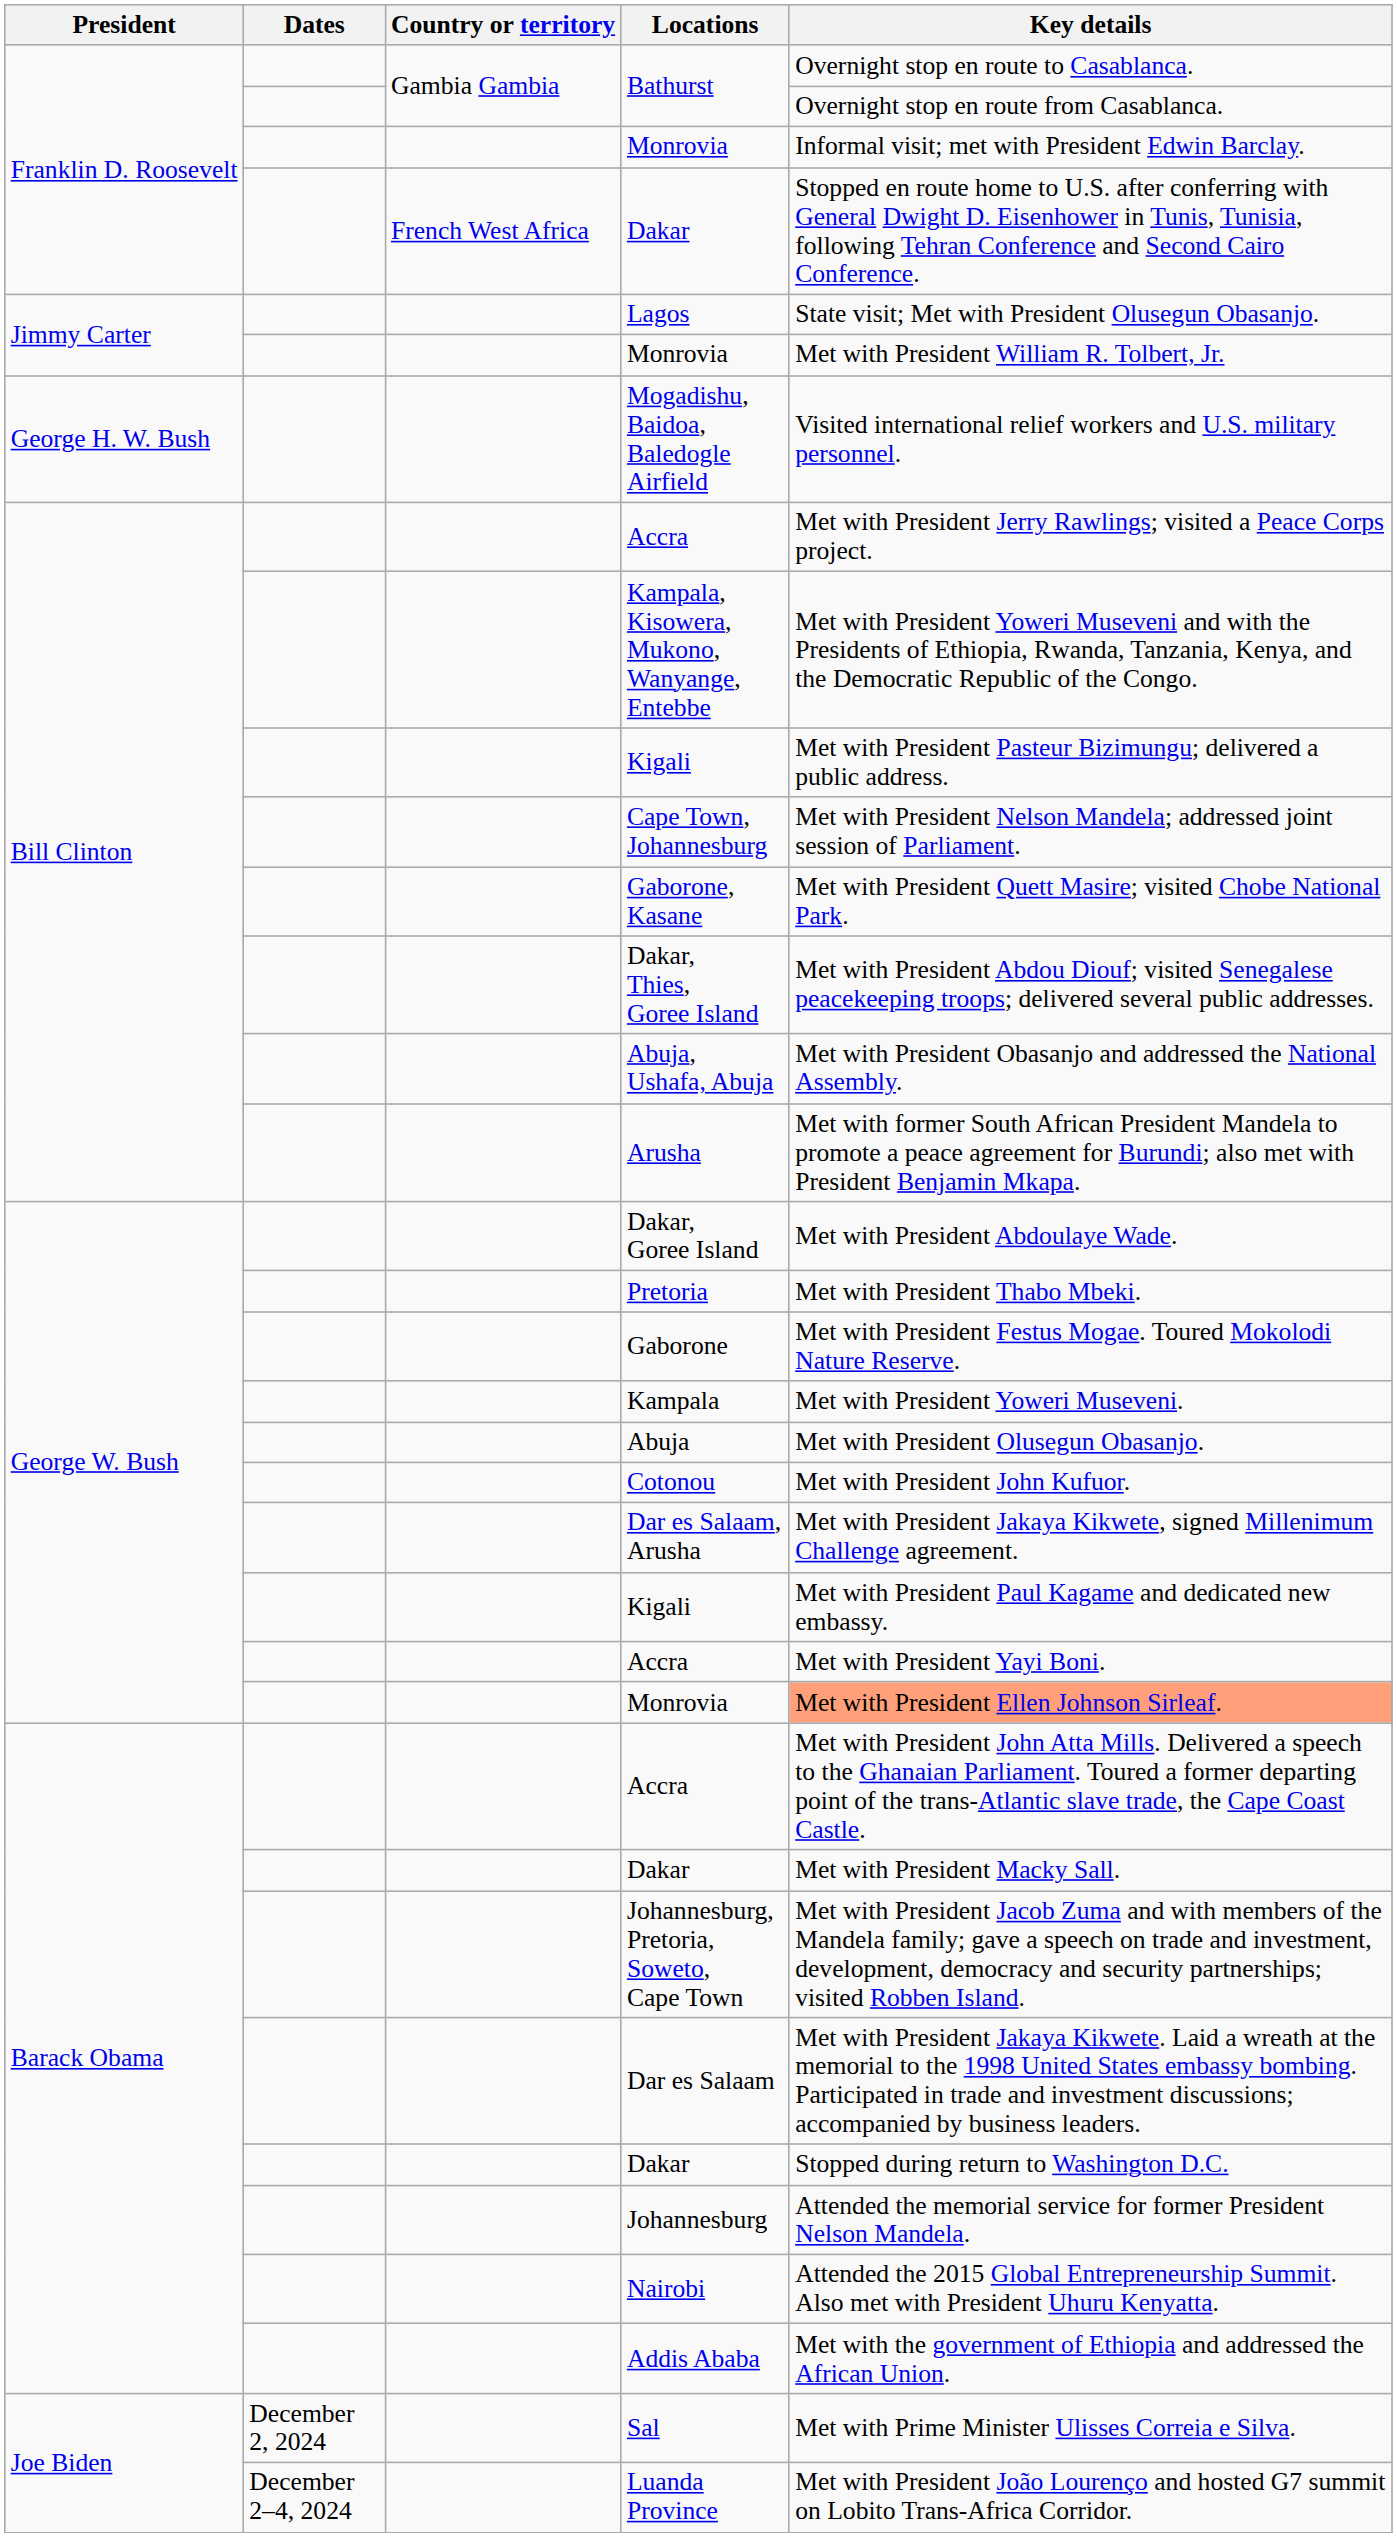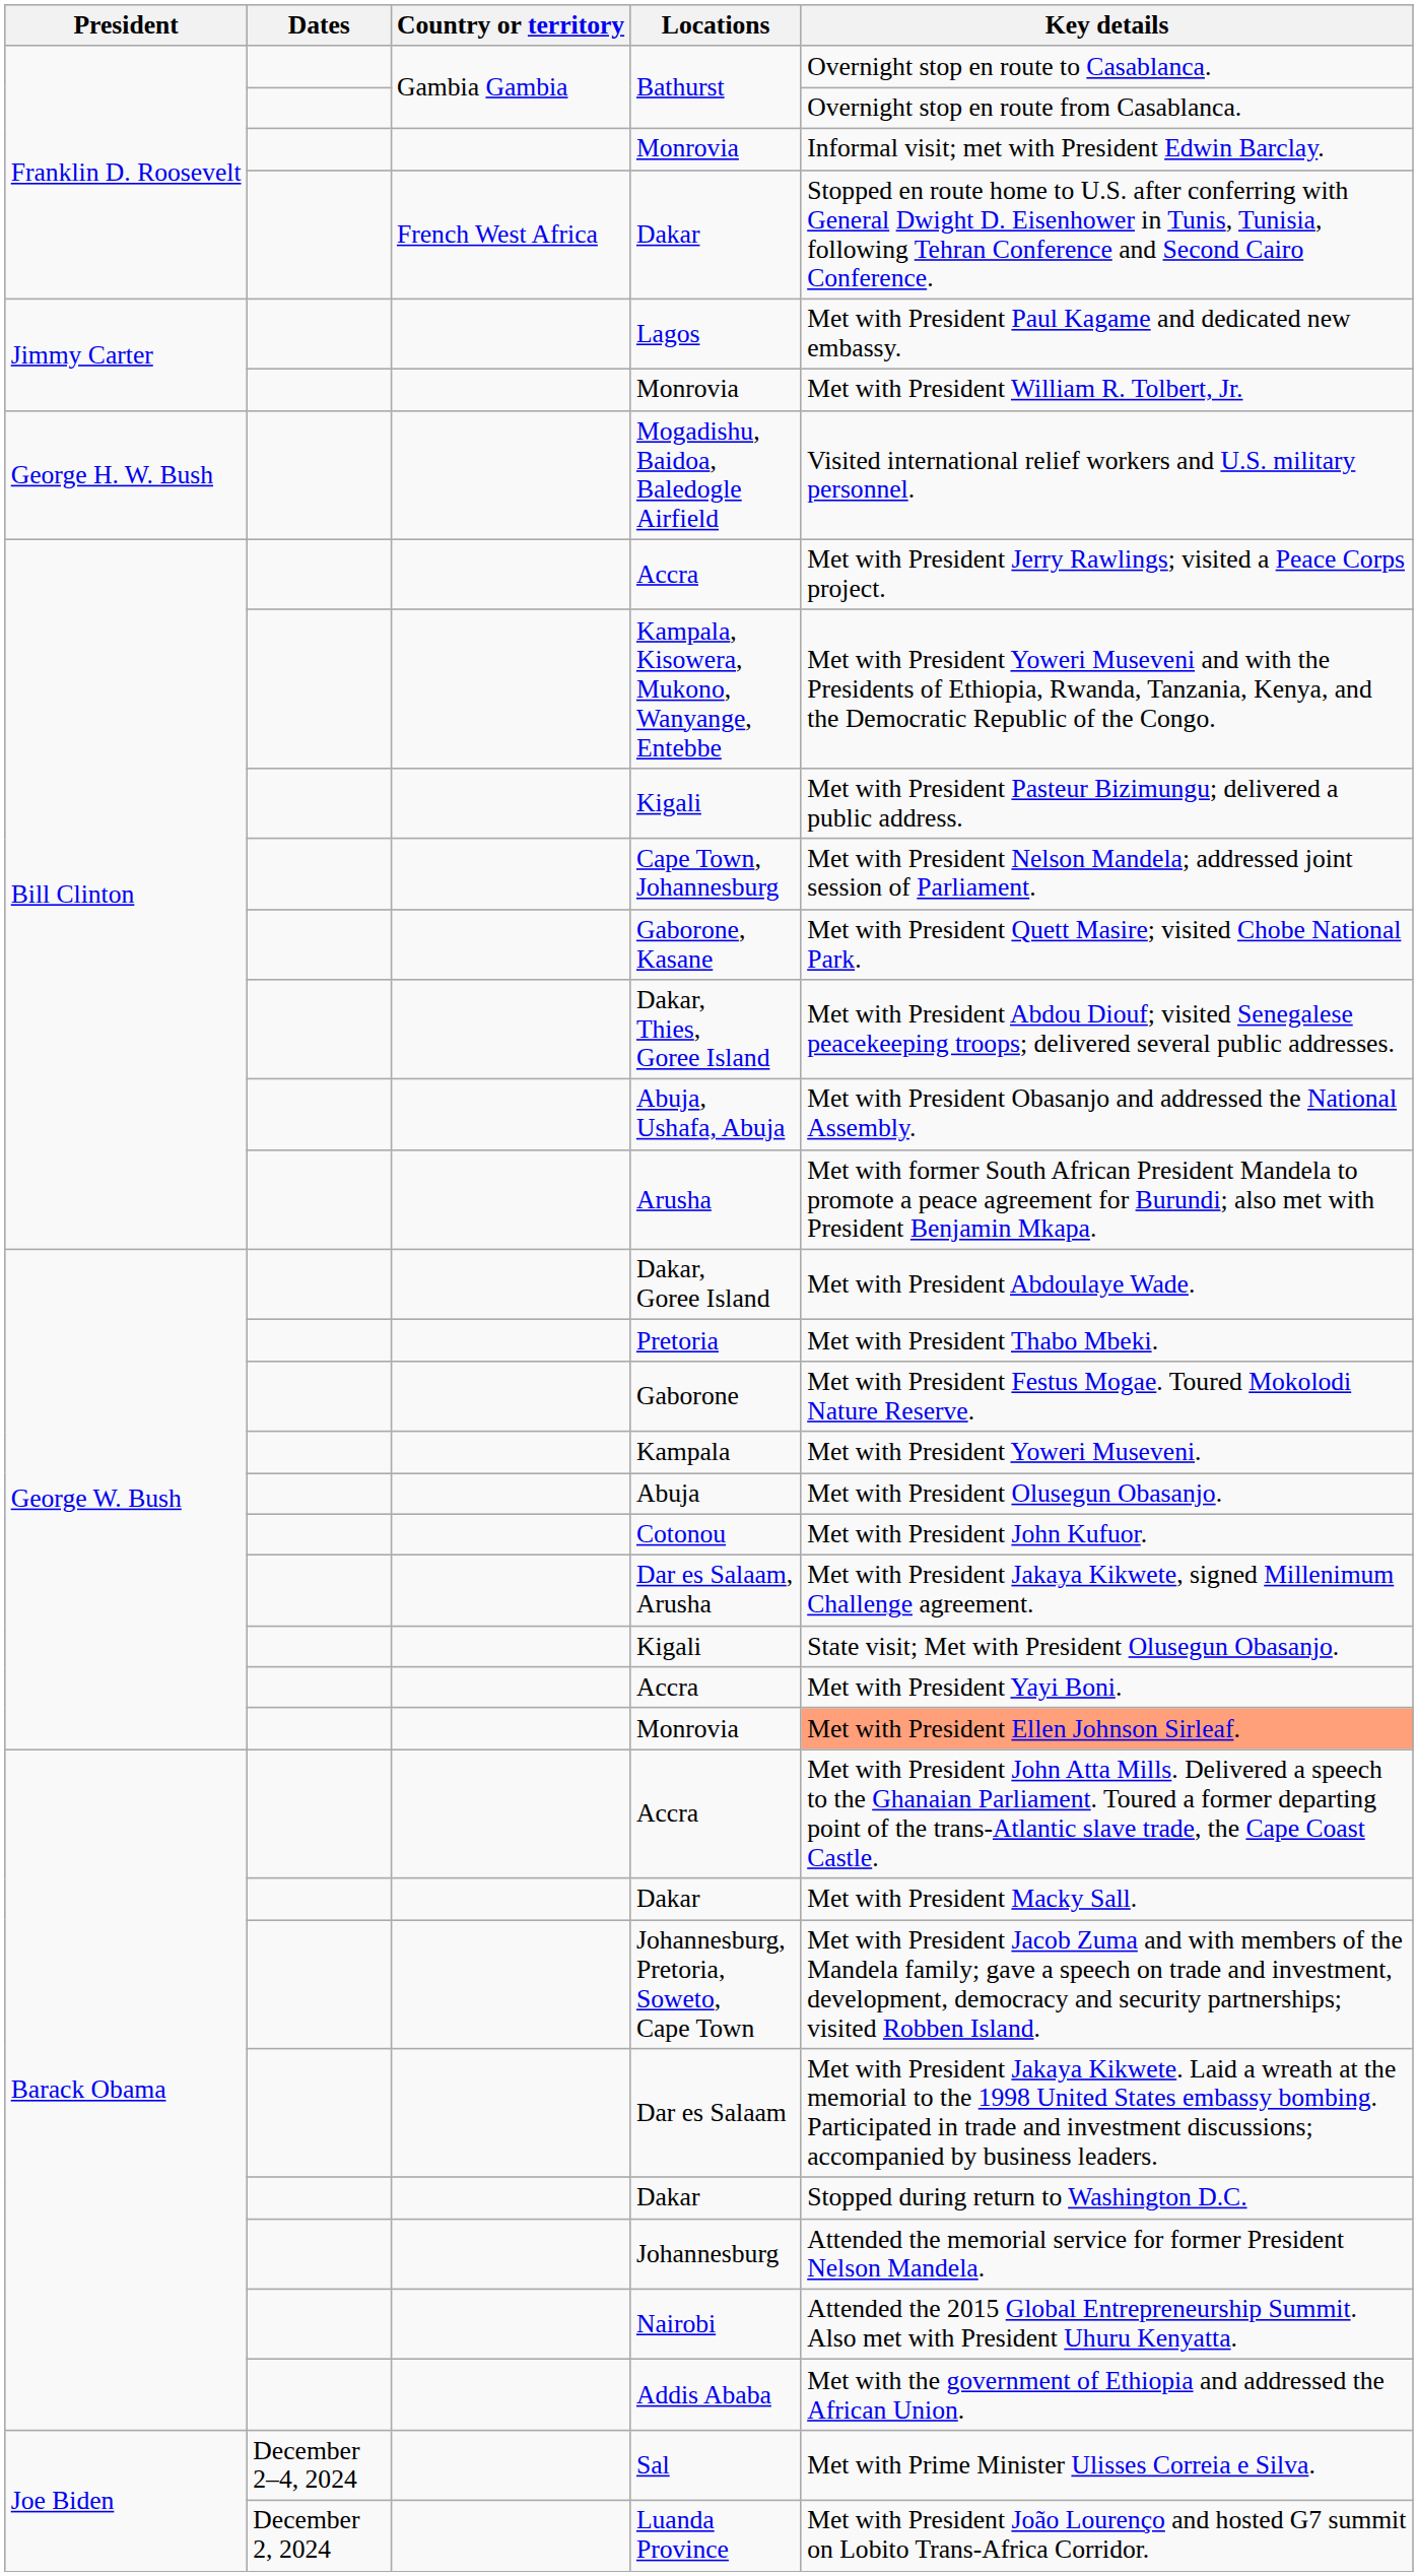 <table class="wikitable sortable">
 <tr>
 <th>President</th>
 <th>Dates</th>
 <th nowrap>Country or <a href='#'>territory</a></th>
 <th>Locations</th>
 <th>Key details</th>
 </tr>
 <tr>
 <td nowrap rowspan=4><a href='#'>Franklin D. Roosevelt</a></td>
 <td></td>
 <td rowspan=2><span>Gambia</span> <a href='#'>Gambia</a></td>
 <td rowspan=2><a href='#'>Bathurst</a></td>
 <td>Overnight stop en route to <a href='#'>Casablanca</a>.</td>
 </tr>
 <tr>
 <td></td>
 <td>Overnight stop en route from Casablanca.</td>
 </tr>
 <tr>
 <td></td>
 <td></td>
 <td><a href='#'>Monrovia</a></td>
 <td>Informal visit; met with President <a href='#'>Edwin Barclay</a>.</td>
 </tr>
 <tr>
 <td></td>
 <td> <a href='#'>French West Africa</a></td>
 <td><a href='#'>Dakar</a></td>
 <td>Stopped en route home to U.S. after conferring with <a href='#'>General</a> <a href='#'>Dwight D. Eisenhower</a> in <a href='#'>Tunis</a>, <a href='#'>Tunisia</a>, following <a href='#'>Tehran Conference</a> and <a href='#'>Second Cairo Conference</a>.</td>
 </tr>
 <tr>
 <td rowspan=2><a href='#'>Jimmy Carter</a></td>
 <td></td>
 <td></td>
 <td><a href='#'>Lagos</a></td>
-<td>State visit; Met with President <a href='#'>Olusegun Obasanjo</a>.</td>
+<td>Met with President <a href='#'>Paul Kagame</a> and dedicated new embassy.</td>
 </tr>
 <tr>
 <td></td>
 <td></td>
 <td>Monrovia</td>
 <td>Met with President <a href='#'>William R. Tolbert, Jr.</a></td>
 </tr>
 <tr>
 <td><a href='#'>George H. W. Bush</a></td>
 <td nowrap></td>
 <td></td>
 <td><a href='#'>Mogadishu</a>,<br><a href='#'>Baidoa</a>,<br><a href='#'>Baledogle Airfield</a></td>
 <td>Visited international relief workers and <a href='#'>U.S. military personnel</a>.</td>
 </tr>
 <tr>
 <td rowspan=8><a href='#'>Bill Clinton</a></td>
 <td></td>
 <td></td>
 <td><a href='#'>Accra</a></td>
 <td>Met with President <a href='#'>Jerry Rawlings</a>; visited a <a href='#'>Peace Corps</a> project.</td>
 </tr>
 <tr>
 <td></td>
 <td></td>
 <td><a href='#'>Kampala</a>,<br><a href='#'>Kisowera</a>,<br><a href='#'>Mukono</a>,<br><a href='#'>Wanyange</a>,<br><a href='#'>Entebbe</a></td>
 <td>Met with President <a href='#'>Yoweri Museveni</a> and with the Presidents of Ethiopia, Rwanda, Tanzania, Kenya, and the Democratic Republic of the Congo.</td>
 </tr>
 <tr>
 <td></td>
 <td></td>
 <td><a href='#'>Kigali</a></td>
 <td>Met with President <a href='#'>Pasteur Bizimungu</a>; delivered a public address.</td>
 </tr>
 <tr>
 <td></td>
 <td></td>
 <td><a href='#'>Cape Town</a>,<br><a href='#'>Johannesburg</a></td>
 <td>Met with President <a href='#'>Nelson Mandela</a>; addressed joint session of <a href='#'>Parliament</a>.</td>
 </tr>
 <tr>
 <td></td>
 <td></td>
 <td><a href='#'>Gaborone</a>,<br><a href='#'>Kasane</a></td>
 <td>Met with President <a href='#'>Quett Masire</a>; visited <a href='#'>Chobe National Park</a>.</td>
 </tr>
 <tr>
 <td></td>
 <td></td>
 <td>Dakar,<br><a href='#'>Thies</a>,<br><a href='#'>Goree Island</a></td>
 <td>Met with President <a href='#'>Abdou Diouf</a>; visited <a href='#'>Senegalese peacekeeping troops</a>; delivered several public addresses.</td>
 </tr>
 <tr>
 <td></td>
 <td></td>
 <td><a href='#'>Abuja</a>,<br><a href='#'>Ushafa, Abuja</a></td>
 <td>Met with President Obasanjo and addressed the <a href='#'>National Assembly</a>.</td>
 </tr>
 <tr>
 <td></td>
 <td></td>
 <td><a href='#'>Arusha</a></td>
 <td>Met with former South African President Mandela to promote a peace agreement for <a href='#'>Burundi</a>; also met with President <a href='#'>Benjamin Mkapa</a>.</td>
 </tr>
 <tr>
 <td rowspan=10><a href='#'>George W. Bush</a></td>
 <td></td>
 <td></td>
 <td>Dakar,<br>Goree Island</td>
 <td>Met with President <a href='#'>Abdoulaye Wade</a>.</td>
 </tr>
 <tr>
 <td></td>
 <td></td>
 <td><a href='#'>Pretoria</a></td>
 <td>Met with President <a href='#'>Thabo Mbeki</a>.</td>
 </tr>
 <tr>
 <td></td>
 <td></td>
 <td>Gaborone</td>
 <td>Met with President <a href='#'>Festus Mogae</a>.  Toured <a href='#'>Mokolodi Nature Reserve</a>.</td>
 </tr>
 <tr>
 <td></td>
 <td></td>
 <td>Kampala</td>
 <td>Met with President <a href='#'>Yoweri Museveni</a>.</td>
 </tr>
 <tr>
 <td></td>
 <td></td>
 <td>Abuja</td>
 <td>Met with President <a href='#'>Olusegun Obasanjo</a>.</td>
 </tr>
 <tr>
 <td></td>
 <td></td>
 <td><a href='#'>Cotonou</a></td>
 <td>Met with President <a href='#'>John Kufuor</a>.</td>
 </tr>
 <tr>
 <td></td>
 <td></td>
 <td><a href='#'>Dar es Salaam</a>,<br> Arusha</td>
 <td>Met with President <a href='#'>Jakaya Kikwete</a>, signed <a href='#'>Millenimum Challenge</a> agreement.</td>
 </tr>
 <tr>
 <td></td>
 <td></td>
 <td>Kigali</td>
-<td>Met with President <a href='#'>Paul Kagame</a> and dedicated new embassy.</td>
+<td>State visit; Met with President <a href='#'>Olusegun Obasanjo</a>.</td>
 </tr>
 <tr>
 <td></td>
 <td></td>
 <td>Accra</td>
 <td>Met with President <a href='#'>Yayi Boni</a>.</td>
 </tr>
 <tr>
 <td></td>
 <td></td>
 <td>Monrovia</td>
 <td style="background: lightsalmon;">Met with President <a href='#'>Ellen Johnson Sirleaf</a>.</td>
 </tr>
 <tr>
 <td rowspan=8><a href='#'>Barack Obama</a></td>
 <td></td>
 <td></td>
 <td>Accra</td>
 <td>Met with President <a href='#'>John Atta Mills</a>. Delivered a speech to the <a href='#'>Ghanaian Parliament</a>. Toured a former departing point of the trans-<a href='#'>Atlantic slave trade</a>, the <a href='#'>Cape Coast Castle</a>.</td>
 </tr>
 <tr>
 <td></td>
 <td></td>
 <td>Dakar</td>
 <td>Met with President <a href='#'>Macky Sall</a>.</td>
 </tr>
 <tr>
 <td></td>
 <td></td>
 <td>Johannesburg,<br>Pretoria,<br><a href='#'>Soweto</a>,<br>Cape Town</td>
 <td>Met with President <a href='#'>Jacob Zuma</a> and with members of the Mandela family; gave a speech on trade and investment, development, democracy and security partnerships; visited <a href='#'>Robben Island</a>.</td>
 </tr>
 <tr>
 <td></td>
 <td></td>
 <td>Dar es Salaam</td>
 <td>Met with President <a href='#'>Jakaya Kikwete</a>. Laid a wreath at the memorial to the <a href='#'>1998 United States embassy bombing</a>. Participated in trade and investment discussions; accompanied by business leaders.</td>
 </tr>
 <tr>
 <td></td>
 <td></td>
 <td>Dakar</td>
 <td>Stopped during return to <a href='#'>Washington D.C.</a></td>
 </tr>
 <tr>
 <td></td>
 <td></td>
 <td>Johannesburg</td>
 <td>Attended the memorial service for former President <a href='#'>Nelson Mandela</a>.</td>
 </tr>
 <tr>
 <td></td>
 <td></td>
 <td><a href='#'>Nairobi</a></td>
 <td>Attended the 2015 <a href='#'>Global Entrepreneurship Summit</a>. Also met with President <a href='#'>Uhuru Kenyatta</a>.</td>
 </tr>
 <tr>
 <td></td>
 <td></td>
 <td><a href='#'>Addis Ababa</a></td>
 <td>Met with the <a href='#'>government of Ethiopia</a> and addressed the <a href='#'>African Union</a>.</td>
 </tr>
 <tr>
 <td rowspan="2"><a href='#'>Joe Biden</a></td>
-<td>December 2, 2024</td>
+<td>December 2–4, 2024</td>
 <td></td>
 <td><a href='#'>Sal</a></td>
 <td>Met with Prime Minister <a href='#'>Ulisses Correia e Silva</a>.</td>
 </tr>
 <tr>
-<td>December 2–4, 2024</td>
+<td>December 2, 2024</td>
 <td></td>
 <td><a href='#'>Luanda Province</a></td>
 <td>Met with President <a href='#'>João Lourenço</a> and hosted G7 summit on Lobito Trans-Africa Corridor.</td>
 </tr>
 </table>
